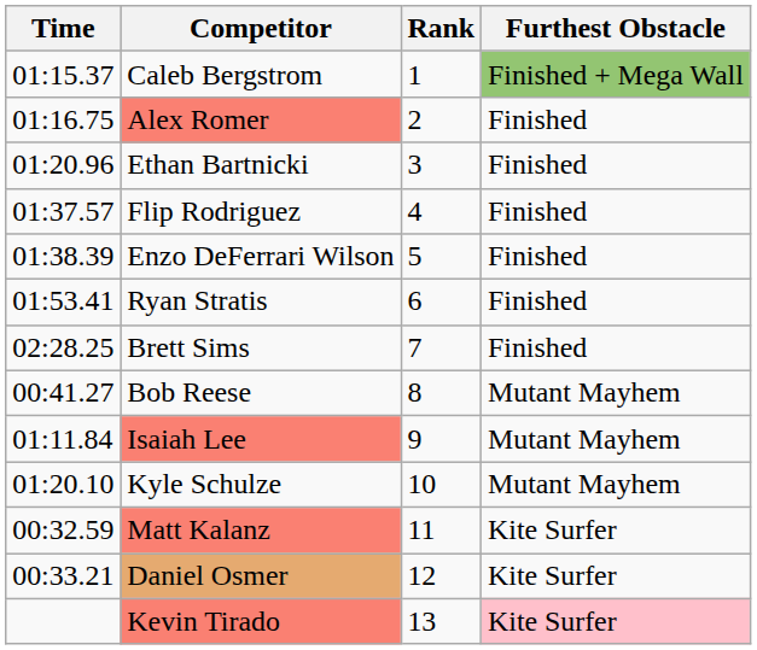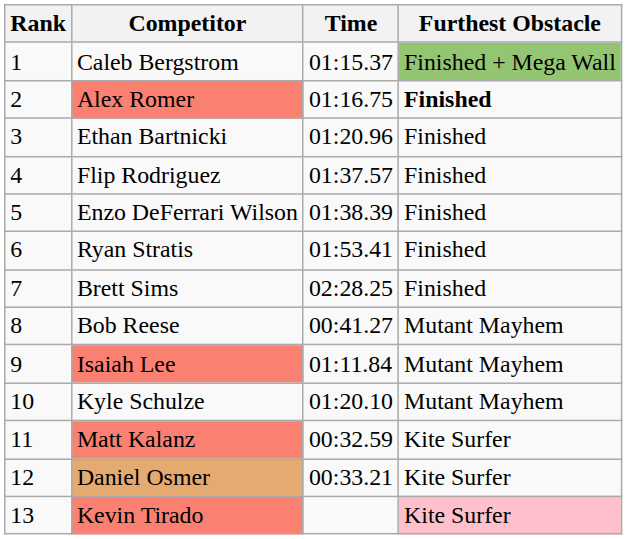 <table class="wikitable sortable mw-collapsible">
 <tr>
+<th>Rank</th>
+<th>Competitor</th>
 <th>Time</th>
-<th>Competitor</th>
-<th>Rank</th>
 <th>Furthest Obstacle</th>
 </tr>
 <tr>
+<td>1</td>
+<td>Caleb Bergstrom</td>
 <td>01:15.37</td>
-<td>Caleb Bergstrom</td>
-<td>1</td>
 <td style="background-color:#93C572">Finished + Mega Wall</td>
 </tr>
 <tr>
+<td>2</td>
+<td style="background-color:#FA8072">Alex Romer</td>
 <td>01:16.75</td>
-<td style="background-color:#FA8072">Alex Romer</td>
-<td>2</td>
+<td><strong>Finished</strong></td>
+</tr>
+<tr>
+<td>3</td>
+<td>Ethan Bartnicki</td>
+<td>01:20.96</td>
 <td>Finished</td>
 </tr>
 <tr>
-<td>01:20.96</td>
-<td>Ethan Bartnicki</td>
-<td>3</td>
+<td>4</td>
+<td>Flip Rodriguez</td>
+<td>01:37.57</td>
 <td>Finished</td>
 </tr>
 <tr>
-<td>01:37.57</td>
-<td>Flip Rodriguez</td>
-<td>4</td>
+<td>5</td>
+<td>Enzo DeFerrari Wilson</td>
+<td>01:38.39</td>
 <td>Finished</td>
 </tr>
 <tr>
-<td>01:38.39</td>
-<td>Enzo DeFerrari Wilson</td>
-<td>5</td>
+<td>6</td>
+<td>Ryan Stratis</td>
+<td>01:53.41</td>
 <td>Finished</td>
 </tr>
 <tr>
-<td>01:53.41</td>
-<td>Ryan Stratis</td>
-<td>6</td>
+<td>7</td>
+<td>Brett Sims</td>
+<td>02:28.25</td>
 <td>Finished</td>
 </tr>
 <tr>
-<td>02:28.25</td>
-<td>Brett Sims</td>
-<td>7</td>
-<td>Finished</td>
-</tr>
-<tr>
+<td>8</td>
+<td>Bob Reese</td>
 <td>00:41.27</td>
-<td>Bob Reese</td>
-<td>8</td>
 <td>Mutant Mayhem</td>
 </tr>
 <tr>
+<td>9</td>
+<td style="background-color:#FA8072">Isaiah Lee</td>
 <td>01:11.84</td>
-<td style="background-color:#FA8072">Isaiah Lee</td>
-<td>9</td>
 <td>Mutant Mayhem</td>
 </tr>
 <tr>
+<td>10</td>
+<td>Kyle Schulze</td>
 <td>01:20.10</td>
-<td>Kyle Schulze</td>
-<td>10</td>
 <td>Mutant Mayhem</td>
 </tr>
 <tr>
+<td>11</td>
+<td style="background-color:#FA8072">Matt Kalanz</td>
 <td>00:32.59</td>
-<td style="background-color:#FA8072">Matt Kalanz</td>
-<td>11</td>
 <td>Kite Surfer</td>
 </tr>
 <tr>
+<td>12</td>
+<td style="background-color:#E5AA70">Daniel Osmer</td>
 <td>00:33.21</td>
-<td style="background-color:#E5AA70">Daniel Osmer</td>
-<td>12</td>
 <td>Kite Surfer</td>
 </tr>
 <tr>
+<td>13</td>
+<td style="background-color:#FA8072">Kevin Tirado</td>
 <td></td>
-<td style="background-color:#FA8072">Kevin Tirado</td>
-<td>13</td>
 <td style="background: pink;">Kite Surfer</td>
 </tr>
 </table>
